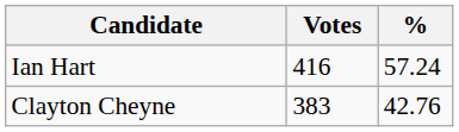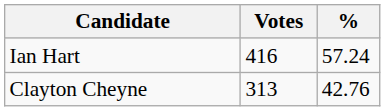 <table class="wikitable">
 <tr>
 <th style="width: 170px">Candidate</th>
 <th style="width: 50px">Votes</th>
 <th style="width: 40px">%</th>
 </tr>
 <tr>
 <td>Ian Hart</td>
 <td>416</td>
 <td>57.24</td>
 </tr>
 <tr>
 <td>Clayton Cheyne</td>
-<td>383</td>
+<td>313</td>
 <td>42.76</td>
 </tr>
 </table>
